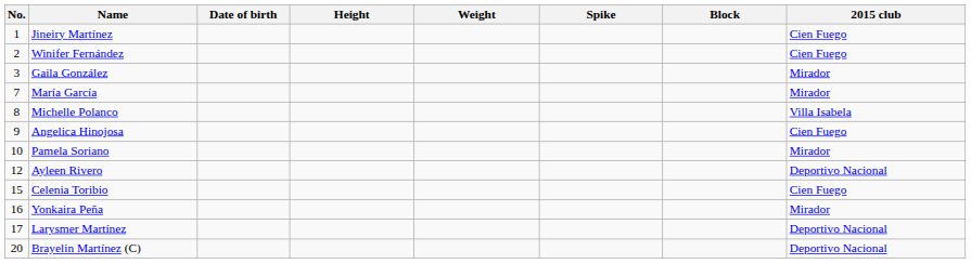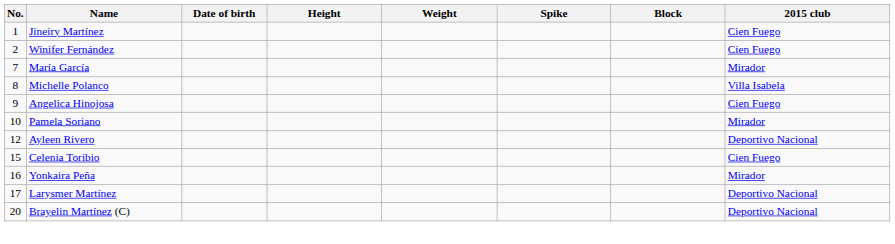 <table class="wikitable sortable" style="text-align:center;">
 <tr>
 <th>No.</th>
 <th style="width:15em">Name</th>
 <th style="width:8em">Date of birth</th>
 <th style="width:11em">Height</th>
 <th style="width:11em">Weight</th>
 <th style="width:11em">Spike</th>
 <th style="width:11em">Block</th>
 <th style="width:16em">2015 club</th>
 </tr>
 <tr>
 <td>1</td>
 <td align=left><a href='#'>Jineiry Martínez</a></td>
 <td align=right></td>
 <td></td>
 <td></td>
 <td></td>
 <td></td>
 <td align=left> <a href='#'>Cien Fuego</a></td>
 </tr>
 <tr>
 <td>2</td>
 <td align=left><a href='#'>Winifer Fernández</a></td>
 <td align=right></td>
 <td></td>
 <td></td>
 <td></td>
 <td></td>
 <td align=left> <a href='#'>Cien Fuego</a></td>
-</tr>
-<tr>
-<td>3</td>
-<td align=left><a href='#'>Gaila González</a></td>
-<td align=right></td>
-<td></td>
-<td></td>
-<td></td>
-<td></td>
-<td align=left> <a href='#'>Mirador</a></td>
 </tr>
 <tr>
 <td>7</td>
 <td align=left><a href='#'>María García</a></td>
 <td align=right></td>
 <td></td>
 <td></td>
 <td></td>
 <td></td>
 <td align=left> <a href='#'>Mirador</a></td>
 </tr>
 <tr>
 <td>8</td>
 <td align=left><a href='#'>Michelle Polanco</a></td>
 <td align=right></td>
 <td></td>
 <td></td>
 <td></td>
 <td></td>
 <td align=left> <a href='#'>Villa Isabela</a></td>
 </tr>
 <tr>
 <td>9</td>
 <td align=left><a href='#'>Angelica Hinojosa</a></td>
 <td align=right></td>
 <td></td>
 <td></td>
 <td></td>
 <td></td>
 <td align=left> <a href='#'>Cien Fuego</a></td>
 </tr>
 <tr>
 <td>10</td>
 <td align=left><a href='#'>Pamela Soriano</a></td>
 <td align=right></td>
 <td></td>
 <td></td>
 <td></td>
 <td></td>
 <td align=left> <a href='#'>Mirador</a></td>
 </tr>
 <tr>
 <td>12</td>
 <td align=left><a href='#'>Ayleen Rivero</a></td>
 <td align=right></td>
 <td></td>
 <td></td>
 <td></td>
 <td></td>
 <td align=left> <a href='#'>Deportivo Nacional</a></td>
 </tr>
 <tr>
 <td>15</td>
 <td align=left><a href='#'>Celenia Toribio</a></td>
 <td align=right></td>
 <td></td>
 <td></td>
 <td></td>
 <td></td>
 <td align=left> <a href='#'>Cien Fuego</a></td>
 </tr>
 <tr>
 <td>16</td>
 <td align=left><a href='#'>Yonkaira Peña</a></td>
 <td align=right></td>
 <td></td>
 <td></td>
 <td></td>
 <td></td>
 <td align=left> <a href='#'>Mirador</a></td>
 </tr>
 <tr>
 <td>17</td>
 <td align=left><a href='#'>Larysmer Martínez</a></td>
 <td align=right></td>
 <td></td>
 <td></td>
 <td></td>
 <td></td>
 <td align=left> <a href='#'>Deportivo Nacional</a></td>
 </tr>
 <tr>
 <td>20</td>
 <td align=left><a href='#'>Brayelin Martínez</a> (C)</td>
 <td align=right></td>
 <td></td>
 <td></td>
 <td></td>
 <td></td>
 <td align=left> <a href='#'>Deportivo Nacional</a></td>
 </tr>
 </table>
